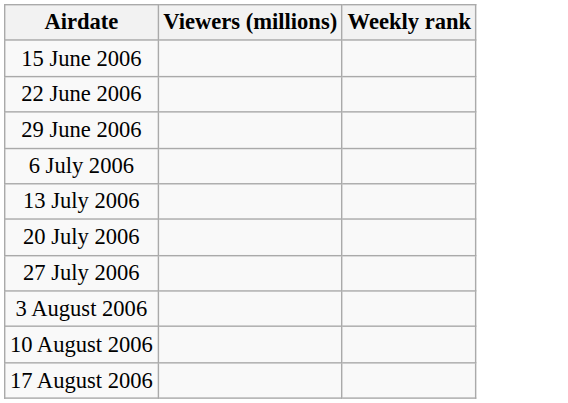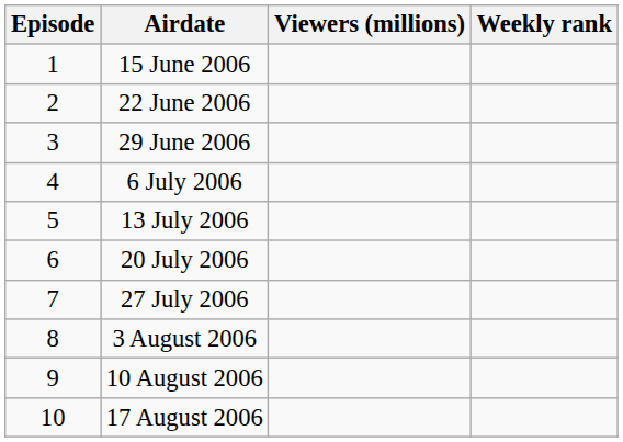 <table class="wikitable">
 <tr>
+<th>Episode</th>
 <th>Airdate</th>
 <th>Viewers (millions)</th>
 <th>Weekly rank</th>
 </tr>
 <tr style="text-align: center;">
+<td>1</td>
 <td>15 June 2006</td>
 <td></td>
 <td></td>
 </tr>
 <tr style="text-align: center;">
+<td>2</td>
 <td>22 June 2006</td>
 <td></td>
 <td></td>
 </tr>
 <tr style="text-align: center;">
+<td>3</td>
 <td>29 June 2006</td>
 <td></td>
 <td></td>
 </tr>
 <tr style="text-align: center;">
+<td>4</td>
 <td>6 July 2006</td>
 <td></td>
 <td></td>
 </tr>
 <tr style="text-align: center;">
+<td>5</td>
 <td>13 July 2006</td>
 <td></td>
 <td></td>
 </tr>
 <tr style="text-align: center;">
+<td>6</td>
 <td>20 July 2006</td>
 <td></td>
 <td></td>
 </tr>
 <tr style="text-align: center;">
+<td>7</td>
 <td>27 July 2006</td>
 <td></td>
 <td></td>
 </tr>
 <tr style="text-align: center;">
+<td>8</td>
 <td>3 August 2006</td>
 <td></td>
 <td></td>
 </tr>
 <tr style="text-align: center;">
+<td>9</td>
 <td>10 August 2006</td>
 <td></td>
 <td></td>
 </tr>
 <tr style="text-align: center;">
+<td>10</td>
 <td>17 August 2006</td>
 <td></td>
 <td></td>
 </tr>
 </table>
